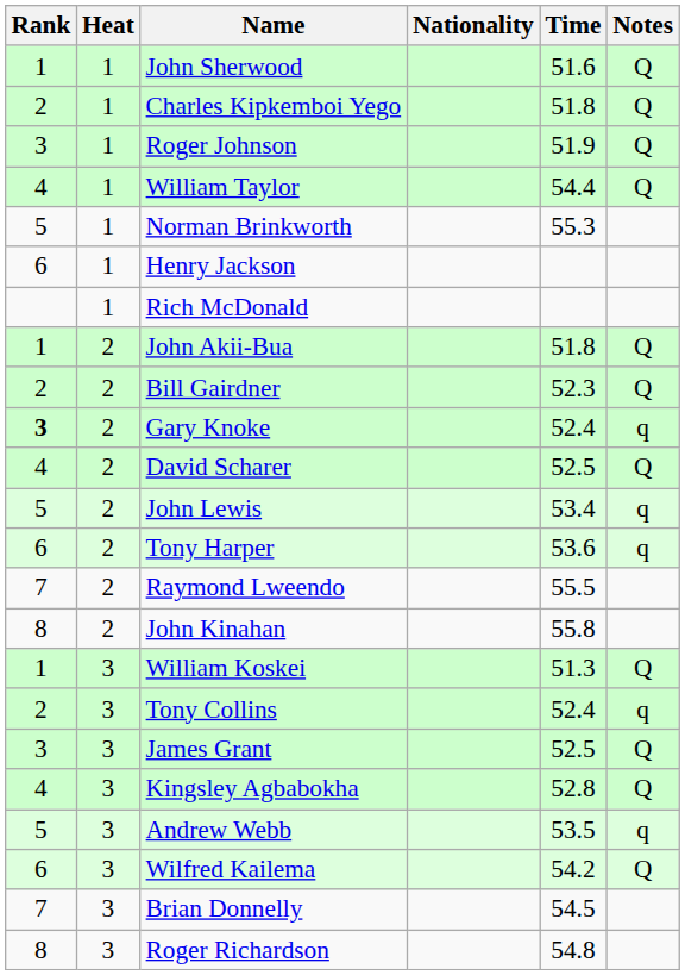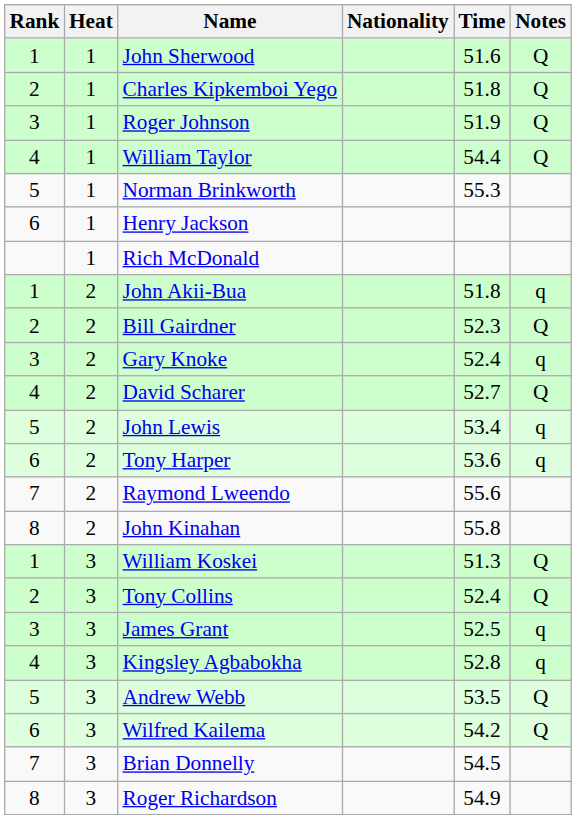 <table class="wikitable sortable" style="text-align:center;">
 <tr>
 <th scope=col>Rank</th>
 <th scope=col>Heat</th>
 <th scope=col>Name</th>
 <th scope=col>Nationality</th>
 <th scope=col>Time</th>
 <th scope=col>Notes</th>
 </tr>
 <tr style="background-color: #ccffcc;">
 <td>1</td>
 <td>1</td>
 <td style="text-align:left;"><a href='#'>John Sherwood</a></td>
 <td style="text-align:left;"></td>
 <td>51.6</td>
 <td>Q</td>
 </tr>
 <tr style="background-color: #ccffcc;">
 <td>2</td>
 <td>1</td>
 <td style="text-align:left;"><a href='#'>Charles Kipkemboi Yego</a></td>
 <td style="text-align:left;"></td>
 <td>51.8</td>
 <td>Q</td>
 </tr>
 <tr style="background-color: #ccffcc;">
 <td>3</td>
 <td>1</td>
 <td style="text-align:left;"><a href='#'>Roger Johnson</a></td>
 <td style="text-align:left;"></td>
 <td>51.9</td>
 <td>Q</td>
 </tr>
 <tr style="background-color: #ccffcc;">
 <td>4</td>
 <td>1</td>
 <td style="text-align:left;"><a href='#'>William Taylor</a></td>
 <td style="text-align:left;"></td>
 <td>54.4</td>
 <td>Q</td>
 </tr>
 <tr>
 <td>5</td>
 <td>1</td>
 <td style="text-align:left;"><a href='#'>Norman Brinkworth</a></td>
 <td style="text-align:left;"></td>
 <td>55.3</td>
 <td></td>
 </tr>
 <tr>
 <td>6</td>
 <td>1</td>
 <td style="text-align:left;"><a href='#'>Henry Jackson</a></td>
 <td style="text-align:left;"></td>
 <td></td>
 <td></td>
 </tr>
 <tr>
 <td></td>
 <td>1</td>
 <td style="text-align:left;"><a href='#'>Rich McDonald</a></td>
 <td style="text-align:left;"></td>
 <td></td>
 <td></td>
 </tr>
 <tr style="background-color: #ccffcc;">
 <td>1</td>
 <td>2</td>
 <td style="text-align:left;"><a href='#'>John Akii-Bua</a></td>
 <td style="text-align:left;"></td>
 <td>51.8</td>
-<td>Q</td>
+<td>q</td>
 </tr>
 <tr style="background-color: #ccffcc;">
 <td>2</td>
 <td>2</td>
 <td style="text-align:left;"><a href='#'>Bill Gairdner</a></td>
 <td style="text-align:left;"></td>
 <td>52.3</td>
 <td>Q</td>
 </tr>
 <tr style="background-color: #ccffcc;">
-<td><strong>3</strong></td>
+<td>3</td>
 <td>2</td>
 <td style="text-align:left;"><a href='#'>Gary Knoke</a></td>
 <td style="text-align:left;"></td>
 <td>52.4</td>
 <td>q</td>
 </tr>
 <tr style="background-color: #ccffcc;">
 <td>4</td>
 <td>2</td>
 <td style="text-align:left;"><a href='#'>David Scharer</a></td>
 <td style="text-align:left;"></td>
-<td>52.5</td>
+<td>52.7</td>
 <td>Q</td>
 </tr>
 <tr style="background-color: #ddffdd;">
 <td>5</td>
 <td>2</td>
 <td style="text-align:left;"><a href='#'>John Lewis</a></td>
 <td style="text-align:left;"></td>
 <td>53.4</td>
 <td>q</td>
 </tr>
 <tr style="background-color: #ddffdd;">
 <td>6</td>
 <td>2</td>
 <td style="text-align:left;"><a href='#'>Tony Harper</a></td>
 <td style="text-align:left;"></td>
 <td>53.6</td>
 <td>q</td>
 </tr>
 <tr>
 <td>7</td>
 <td>2</td>
 <td style="text-align:left;"><a href='#'>Raymond Lweendo</a></td>
 <td style="text-align:left;"></td>
-<td>55.5</td>
+<td>55.6</td>
 <td></td>
 </tr>
 <tr>
 <td>8</td>
 <td>2</td>
 <td style="text-align:left;"><a href='#'>John Kinahan</a></td>
 <td style="text-align:left;"></td>
 <td>55.8</td>
 <td></td>
 </tr>
 <tr style="background-color: #ccffcc;">
 <td>1</td>
 <td>3</td>
 <td style="text-align:left;"><a href='#'>William Koskei</a></td>
 <td style="text-align:left;"></td>
 <td>51.3</td>
 <td>Q</td>
 </tr>
 <tr style="background-color: #ccffcc;">
 <td>2</td>
 <td>3</td>
 <td style="text-align:left;"><a href='#'>Tony Collins</a></td>
 <td style="text-align:left;"></td>
 <td>52.4</td>
-<td>q</td>
+<td>Q</td>
 </tr>
 <tr style="background-color: #ccffcc;">
 <td>3</td>
 <td>3</td>
 <td style="text-align:left;"><a href='#'>James Grant</a></td>
 <td style="text-align:left;"></td>
 <td>52.5</td>
-<td>Q</td>
+<td>q</td>
 </tr>
 <tr style="background-color: #ccffcc;">
 <td>4</td>
 <td>3</td>
 <td style="text-align:left;"><a href='#'>Kingsley Agbabokha</a></td>
 <td style="text-align:left;"></td>
 <td>52.8</td>
-<td>Q</td>
+<td>q</td>
 </tr>
 <tr style="background-color: #ddffdd;">
 <td>5</td>
 <td>3</td>
 <td style="text-align:left;"><a href='#'>Andrew Webb</a></td>
 <td style="text-align:left;"></td>
 <td>53.5</td>
-<td>q</td>
+<td>Q</td>
 </tr>
 <tr style="background-color: #ddffdd;">
 <td>6</td>
 <td>3</td>
 <td style="text-align:left;"><a href='#'>Wilfred Kailema</a></td>
 <td style="text-align:left;"></td>
 <td>54.2</td>
 <td>Q</td>
 </tr>
 <tr>
 <td>7</td>
 <td>3</td>
 <td style="text-align:left;"><a href='#'>Brian Donnelly</a></td>
 <td style="text-align:left;"></td>
 <td>54.5</td>
 <td></td>
 </tr>
 <tr>
 <td>8</td>
 <td>3</td>
 <td style="text-align:left;"><a href='#'>Roger Richardson</a></td>
 <td style="text-align:left;"></td>
-<td>54.8</td>
+<td>54.9</td>
 <td></td>
 </tr>
 </table>
